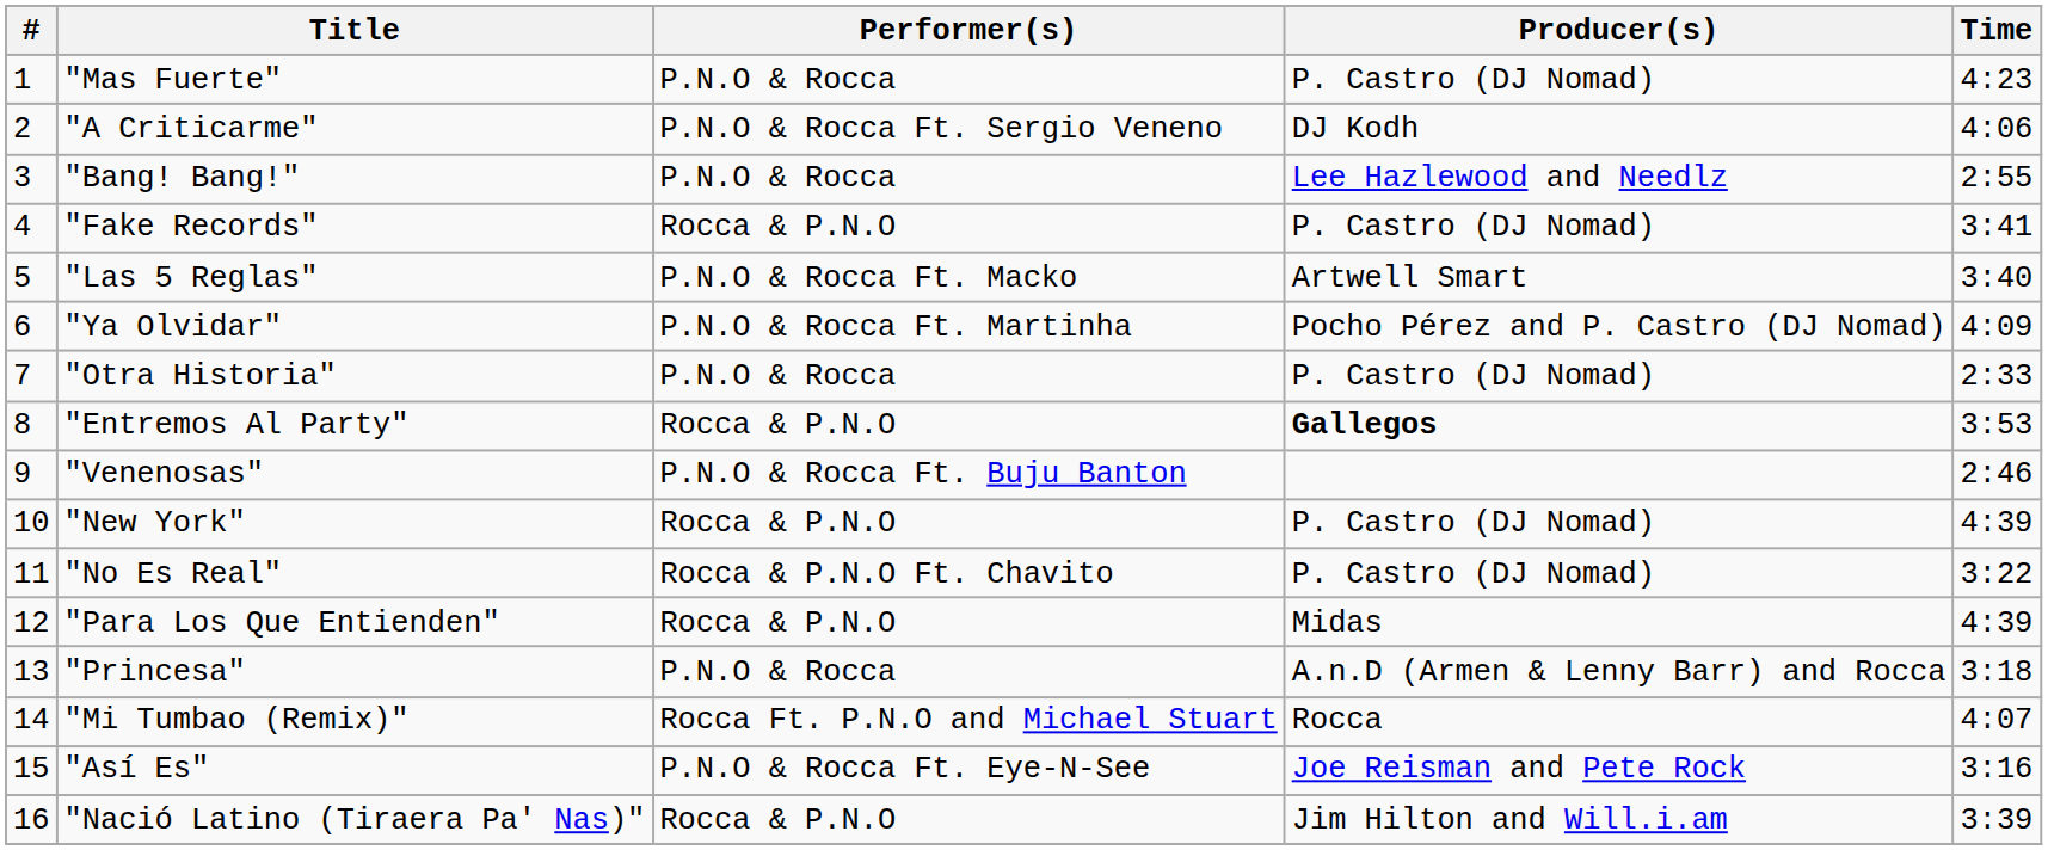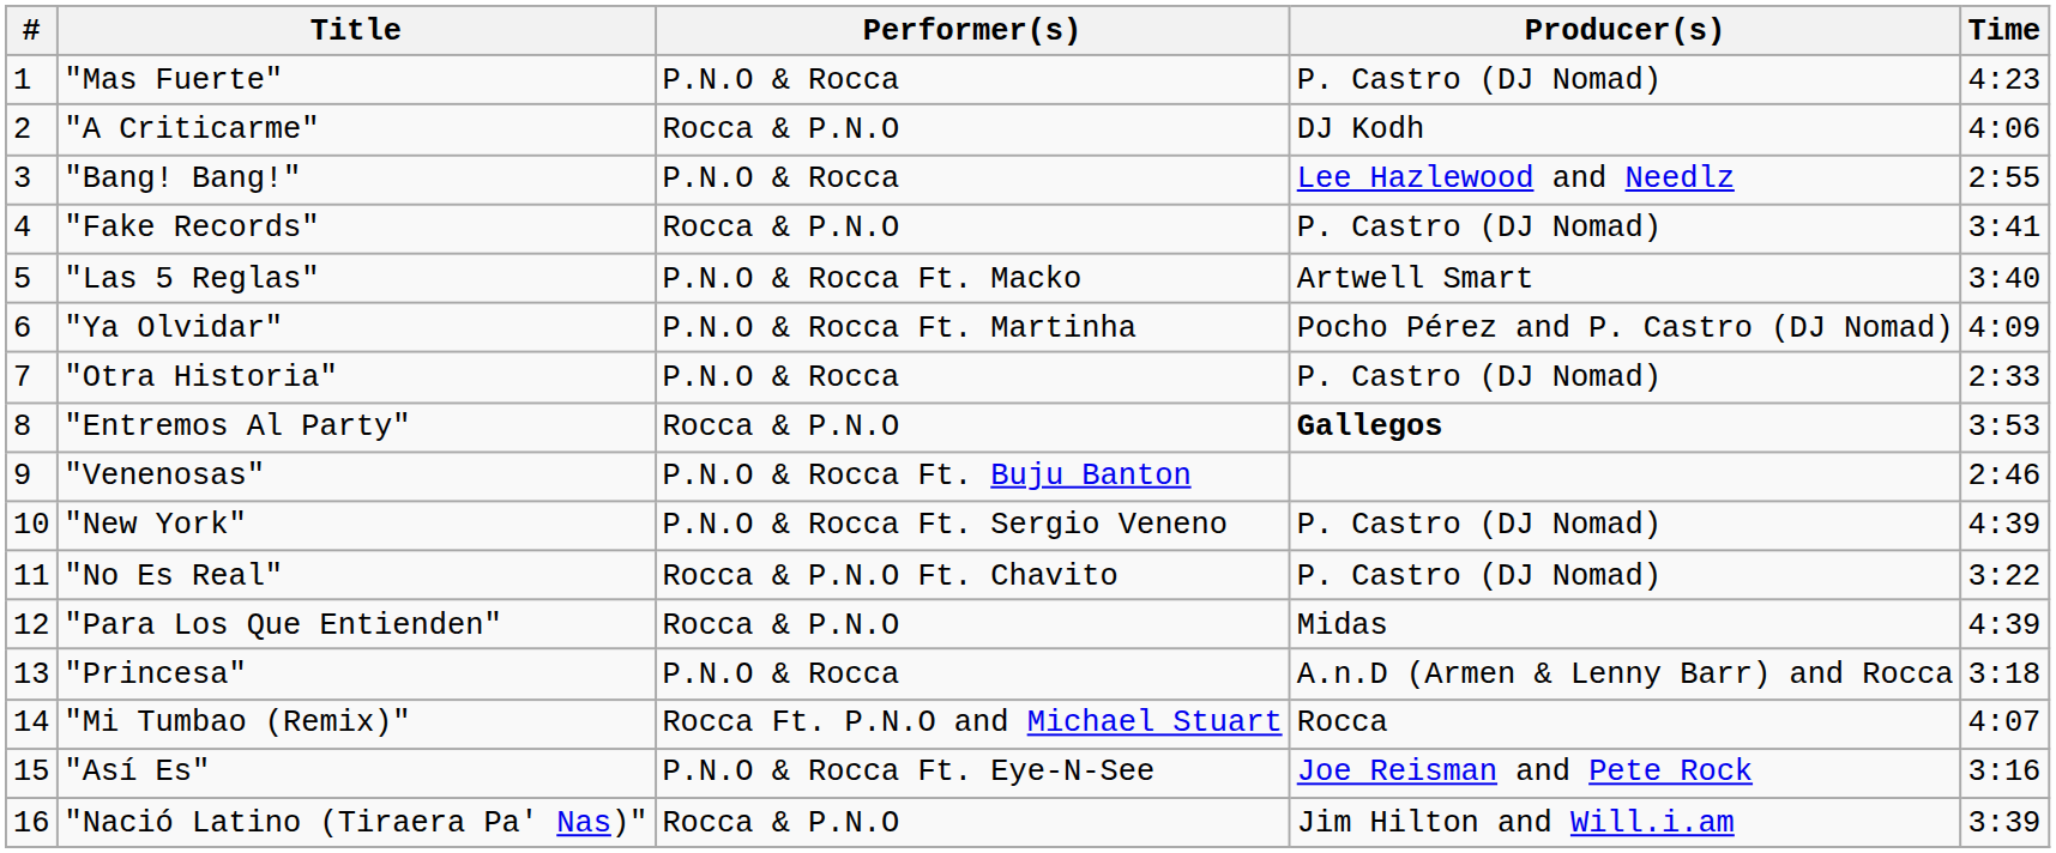 <table class="wikitable">
 <tr>
 <th>#</th>
 <th>Title</th>
 <th>Performer(s)</th>
 <th>Producer(s)</th>
 <th>Time</th>
 </tr>
 <tr>
 <td>1</td>
 <td>"Mas Fuerte"</td>
 <td>P.N.O & Rocca</td>
 <td>P. Castro (DJ Nomad)</td>
 <td>4:23</td>
 </tr>
 <tr>
 <td>2</td>
 <td>"A Criticarme"</td>
-<td>P.N.O & Rocca Ft. Sergio Veneno</td>
+<td>Rocca & P.N.O</td>
 <td>DJ Kodh</td>
 <td>4:06</td>
 </tr>
 <tr>
 <td>3</td>
 <td>"Bang! Bang!"</td>
 <td>P.N.O & Rocca</td>
 <td><a href='#'>Lee Hazlewood</a> and <a href='#'>Needlz</a></td>
 <td>2:55</td>
 </tr>
 <tr>
 <td>4</td>
 <td>"Fake Records"</td>
 <td>Rocca & P.N.O</td>
 <td>P. Castro (DJ Nomad)</td>
 <td>3:41</td>
 </tr>
 <tr>
 <td>5</td>
 <td>"Las 5 Reglas"</td>
 <td>P.N.O & Rocca Ft. Macko</td>
 <td>Artwell Smart</td>
 <td>3:40</td>
 </tr>
 <tr>
 <td>6</td>
 <td>"Ya Olvidar"</td>
 <td>P.N.O & Rocca Ft. Martinha</td>
 <td>Pocho Pérez and P. Castro (DJ Nomad)</td>
 <td>4:09</td>
 </tr>
 <tr>
 <td>7</td>
 <td>"Otra Historia"</td>
 <td>P.N.O & Rocca</td>
 <td>P. Castro (DJ Nomad)</td>
 <td>2:33</td>
 </tr>
 <tr>
 <td>8</td>
 <td>"Entremos Al Party"</td>
 <td>Rocca & P.N.O</td>
 <td><strong>Gallegos</strong></td>
 <td>3:53</td>
 </tr>
 <tr>
 <td>9</td>
 <td>"Venenosas"</td>
 <td>P.N.O & Rocca Ft. <a href='#'>Buju Banton</a></td>
 <td></td>
 <td>2:46</td>
 </tr>
 <tr>
 <td>10</td>
 <td>"New York"</td>
-<td>Rocca & P.N.O</td>
+<td>P.N.O & Rocca Ft. Sergio Veneno</td>
 <td>P. Castro (DJ Nomad)</td>
 <td>4:39</td>
 </tr>
 <tr>
 <td>11</td>
 <td>"No Es Real"</td>
 <td>Rocca & P.N.O Ft. Chavito</td>
 <td>P. Castro (DJ Nomad)</td>
 <td>3:22</td>
 </tr>
 <tr>
 <td>12</td>
 <td>"Para Los Que Entienden"</td>
 <td>Rocca & P.N.O</td>
 <td>Midas</td>
 <td>4:39</td>
 </tr>
 <tr>
 <td>13</td>
 <td>"Princesa"</td>
 <td>P.N.O & Rocca</td>
 <td>A.n.D (Armen & Lenny Barr) and Rocca</td>
 <td>3:18</td>
 </tr>
 <tr>
 <td>14</td>
 <td>"Mi Tumbao (Remix)"</td>
 <td>Rocca Ft. P.N.O and <a href='#'>Michael Stuart</a></td>
 <td>Rocca</td>
 <td>4:07</td>
 </tr>
 <tr>
 <td>15</td>
 <td>"Así Es"</td>
 <td>P.N.O & Rocca Ft. Eye-N-See</td>
 <td><a href='#'>Joe Reisman</a> and <a href='#'>Pete Rock</a></td>
 <td>3:16</td>
 </tr>
 <tr>
 <td>16</td>
 <td>"Nació Latino (Tiraera Pa' <a href='#'>Nas</a>)"</td>
 <td>Rocca & P.N.O</td>
 <td>Jim Hilton and <a href='#'>Will.i.am</a></td>
 <td>3:39</td>
 </tr>
 <tr>
 </tr>
 </table>
